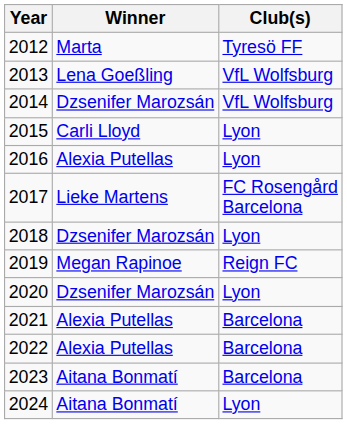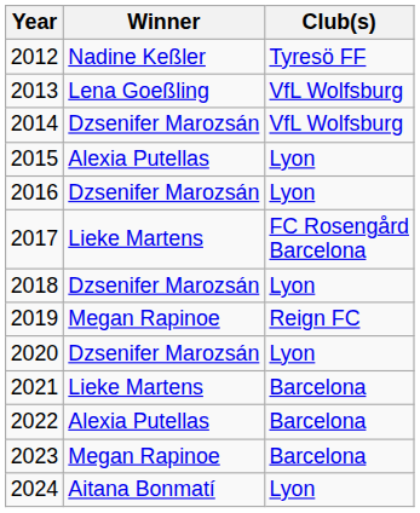 <table class="wikitable">
 <tr>
 <th>Year</th>
 <th>Winner</th>
 <th>Club(s)</th>
 </tr>
 <tr>
 <td align="center">2012</td>
-<td> <a href='#'>Marta</a></td>
+<td> <a href='#'>Nadine Keßler</a></td>
 <td> <a href='#'>Tyresö FF</a></td>
 </tr>
 <tr>
 <td align="center">2013</td>
 <td> <a href='#'>Lena Goeßling</a></td>
 <td> <a href='#'>VfL Wolfsburg</a></td>
 </tr>
 <tr>
 <td align="center">2014</td>
 <td> <a href='#'>Dzsenifer Marozsán</a></td>
 <td> <a href='#'>VfL Wolfsburg</a></td>
 </tr>
 <tr>
 <td align="center">2015</td>
-<td> <a href='#'>Carli Lloyd</a></td>
+<td> <a href='#'>Alexia Putellas</a></td>
 <td> <a href='#'>Lyon</a></td>
 </tr>
 <tr>
 <td align="center">2016</td>
-<td> <a href='#'>Alexia Putellas</a></td>
+<td> <a href='#'>Dzsenifer Marozsán</a></td>
 <td> <a href='#'>Lyon</a></td>
 </tr>
 <tr>
 <td align="center">2017</td>
 <td> <a href='#'>Lieke Martens</a></td>
 <td> <a href='#'>FC Rosengård</a><br> <a href='#'>Barcelona</a></td>
 </tr>
 <tr>
 <td align="center">2018</td>
 <td> <a href='#'>Dzsenifer Marozsán</a></td>
 <td> <a href='#'>Lyon</a></td>
 </tr>
 <tr>
 <td align="center">2019</td>
 <td> <a href='#'>Megan Rapinoe</a></td>
 <td> <a href='#'>Reign FC</a></td>
 </tr>
 <tr>
 <td align="center">2020</td>
 <td> <a href='#'>Dzsenifer Marozsán</a></td>
 <td> <a href='#'>Lyon</a></td>
 </tr>
 <tr>
 <td>2021</td>
-<td> <a href='#'>Alexia Putellas</a></td>
+<td> <a href='#'>Lieke Martens</a></td>
 <td> <a href='#'>Barcelona</a></td>
 </tr>
 <tr>
 <td>2022</td>
 <td> <a href='#'>Alexia Putellas</a></td>
 <td> <a href='#'>Barcelona</a></td>
 </tr>
 <tr>
 <td>2023</td>
-<td> <a href='#'>Aitana Bonmatí</a></td>
+<td> <a href='#'>Megan Rapinoe</a></td>
 <td> <a href='#'>Barcelona</a></td>
 </tr>
 <tr>
 <td>2024</td>
 <td> <a href='#'>Aitana Bonmatí</a></td>
 <td> <a href='#'>Lyon</a></td>
 </tr>
 </table>
